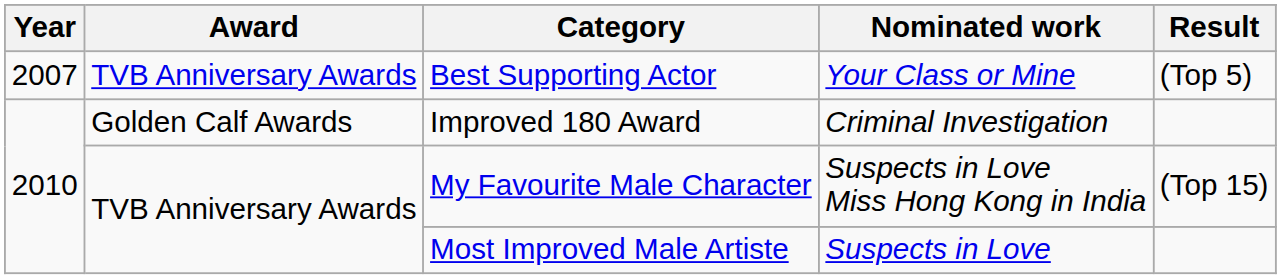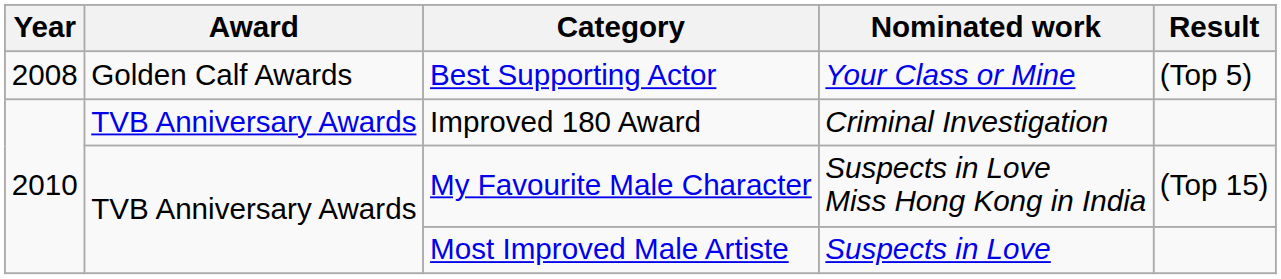 <table class="wikitable sortable">
 <tr>
 <th>Year</th>
 <th>Award</th>
 <th>Category</th>
 <th>Nominated work</th>
 <th>Result</th>
 </tr>
 <tr>
-<td>2007</td>
-<td><a href='#'>TVB Anniversary Awards</a></td>
+<td>2008</td>
+<td>Golden Calf Awards</td>
 <td><a href='#'>Best Supporting Actor</a></td>
 <td><em><a href='#'>Your Class or Mine</a></em></td>
 <td> (Top 5)</td>
 </tr>
 <tr>
 <td rowspan="3">2010</td>
-<td>Golden Calf Awards</td>
+<td><a href='#'>TVB Anniversary Awards</a></td>
 <td>Improved 180 Award</td>
 <td><em>Criminal Investigation</em></td>
 <td></td>
 </tr>
 <tr>
 <td rowspan="2">TVB Anniversary Awards</td>
 <td><a href='#'>My Favourite Male Character</a></td>
 <td><em>Suspects in Love</em><br><em>Miss Hong Kong in India</em></td>
 <td> (Top 15)</td>
 </tr>
 <tr>
 <td><a href='#'>Most Improved Male Artiste</a></td>
 <td><em><a href='#'>Suspects in Love</a></em></td>
 <td></td>
 </tr>
 </table>
